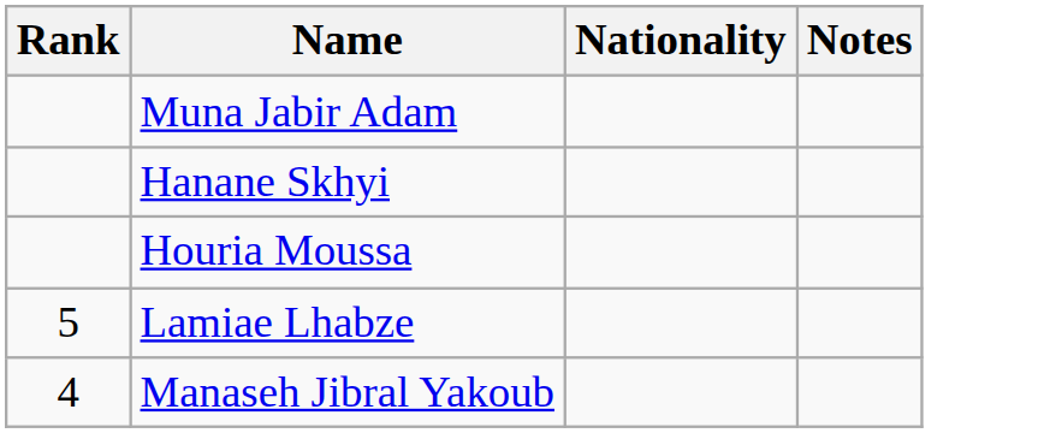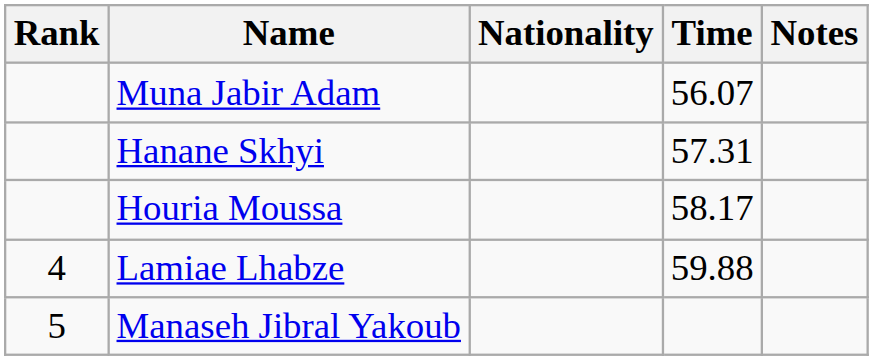 <table class="wikitable sortable" style="text-align:center">
 <tr>
 <th>Rank</th>
 <th>Name</th>
 <th>Nationality</th>
+<th>Time</th>
 <th>Notes</th>
 </tr>
 <tr>
 <td></td>
 <td align=left><a href='#'>Muna Jabir Adam</a></td>
 <td align=left></td>
+<td>56.07</td>
 <td></td>
 </tr>
 <tr>
 <td></td>
 <td align=left><a href='#'>Hanane Skhyi</a></td>
 <td align=left></td>
+<td>57.31</td>
 <td></td>
 </tr>
 <tr>
 <td></td>
 <td align=left><a href='#'>Houria Moussa</a></td>
 <td align=left></td>
+<td>58.17</td>
+<td></td>
+</tr>
+<tr>
+<td>4</td>
+<td align=left><a href='#'>Lamiae Lhabze</a></td>
+<td align=left></td>
+<td>59.88</td>
 <td></td>
 </tr>
 <tr>
 <td>5</td>
-<td align=left><a href='#'>Lamiae Lhabze</a></td>
-<td align=left></td>
-<td></td>
-</tr>
-<tr>
-<td>4</td>
 <td align=left><a href='#'>Manaseh Jibral Yakoub</a></td>
 <td align=left></td>
 <td></td>
+<td></td>
 </tr>
 </table>
